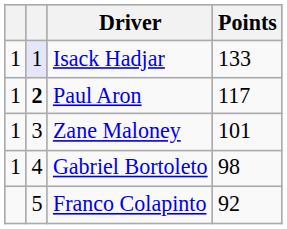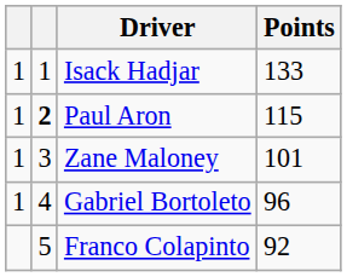 <table class="wikitable" style="font-size: 85%;">
 <tr>
 <th></th>
 <th></th>
 <th>Driver</th>
 <th>Points</th>
 </tr>
 <tr>
 <td align="left"> 1</td>
-<td align="center" style="background: lavender;">1</td>
+<td align="center">1</td>
 <td> <a href='#'>Isack Hadjar</a></td>
 <td>133</td>
 </tr>
 <tr>
 <td align="left"> 1</td>
 <td align="center"><strong>2</strong></td>
 <td> <a href='#'>Paul Aron</a></td>
-<td>117</td>
+<td>115</td>
 </tr>
 <tr>
 <td align="left"> 1</td>
 <td align="center">3</td>
 <td> <a href='#'>Zane Maloney</a></td>
 <td>101</td>
 </tr>
 <tr>
 <td align="left"> 1</td>
 <td align="center">4</td>
 <td> <a href='#'>Gabriel Bortoleto</a></td>
-<td>98</td>
+<td>96</td>
 </tr>
 <tr>
 <td align="left"></td>
 <td align="center">5</td>
 <td> <a href='#'>Franco Colapinto</a></td>
 <td>92</td>
 </tr>
 </table>
